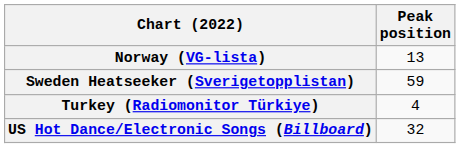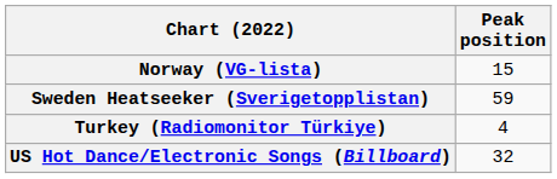 <table class="wikitable sortable plainrowheaders" style="text-align:center;">
 <tr>
 <th>Chart (2022)</th>
 <th>Peak<br>position</th>
 </tr>
 <tr>
 <th scope="row">Norway (<a href='#'>VG-lista</a>)</th>
-<td>13</td>
+<td>15</td>
 </tr>
 <tr>
 <th scope="row">Sweden Heatseeker (<a href='#'>Sverigetopplistan</a>)</th>
 <td>59</td>
 </tr>
 <tr>
 <th scope="row">Turkey (<a href='#'>Radiomonitor Türkiye</a>)</th>
 <td>4</td>
 </tr>
 <tr>
 <th scope="row">US <a href='#'>Hot Dance/Electronic Songs</a> (<a href='#'><em>Billboard</em></a>)</th>
 <td>32</td>
 </tr>
 </table>
